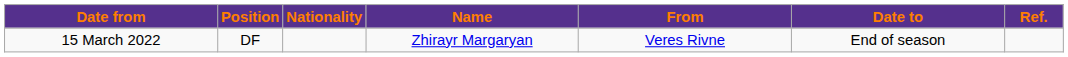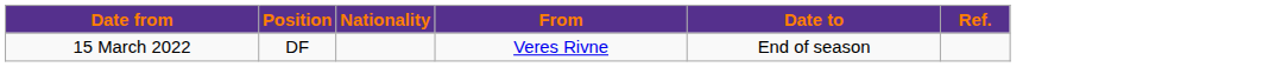 <table class="wikitable"  style="text-align:center; font-size:90%; ">
 <tr>
 <th style="background:#55308D; color:#FF7F00; width:200px;">Date from</th>
 <th style="background:#55308D; color:#FF7F00; width:50px;">Position</th>
 <th style="background:#55308D; color:#FF7F00; width:50px;">Nationality</th>
-<th style="background:#55308D; color:#FF7F00; width:200px;">Name</th>
 <th style="background:#55308D; color:#FF7F00; width:200px;">From</th>
 <th style="background:#55308D; color:#FF7F00; width:200px;">Date to</th>
 <th style="background:#55308D; color:#FF7F00; width:50px;">Ref.</th>
 </tr>
 <tr>
 <td>15 March 2022</td>
 <td>DF</td>
 <td></td>
-<td><a href='#'>Zhirayr Margaryan</a></td>
 <td><a href='#'>Veres Rivne</a></td>
 <td>End of season</td>
 <td></td>
 </tr>
 </table>
